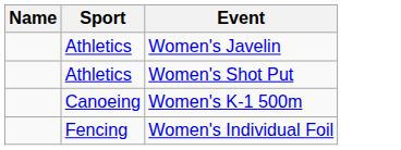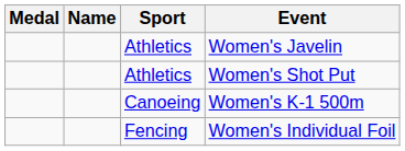 <table class="wikitable sortable">
 <tr>
+<th>Medal</th>
 <th>Name</th>
 <th>Sport</th>
 <th>Event</th>
 </tr>
 <tr>
 <td></td>
+<td></td>
 <td><a href='#'>Athletics</a></td>
 <td><a href='#'>Women's Javelin</a></td>
 </tr>
 <tr>
+<td></td>
 <td></td>
 <td><a href='#'>Athletics</a></td>
 <td><a href='#'>Women's Shot Put</a></td>
 </tr>
 <tr>
 <td></td>
+<td></td>
 <td><a href='#'>Canoeing</a></td>
 <td><a href='#'>Women's K-1 500m</a></td>
 </tr>
 <tr>
 <td></td>
+<td></td>
 <td><a href='#'>Fencing</a></td>
 <td><a href='#'>Women's Individual Foil</a></td>
 </tr>
 </table>
